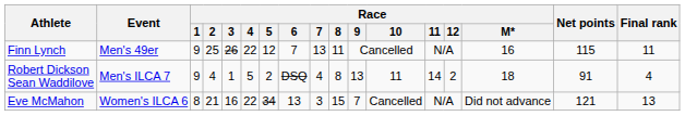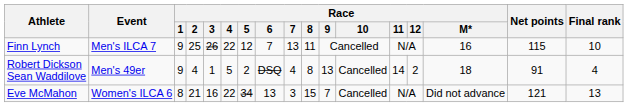 <table class="wikitable" style="font-size:90%">
 <tr>
 <th rowspan="2">Athlete</th>
 <th rowspan="2">Event</th>
 <th colspan="13">Race</th>
 <th rowspan=2>Net points</th>
 <th rowspan=2>Final rank</th>
 </tr>
 <tr style="font-size:95%">
 <th>1</th>
 <th>2</th>
 <th>3</th>
 <th>4</th>
 <th>5</th>
 <th>6</th>
 <th>7</th>
 <th>8</th>
 <th>9</th>
 <th>10</th>
 <th>11</th>
 <th>12</th>
 <th>M*</th>
 </tr>
 <tr align=center>
 <td align=left><a href='#'>Finn Lynch</a></td>
-<td align=left><a href='#'>Men's 49er</a></td>
+<td align=left><a href='#'>Men's ILCA 7</a></td>
 <td>9</td>
 <td>25</td>
 <td><s>26</s></td>
 <td>22</td>
 <td>12</td>
 <td>7</td>
 <td>13</td>
 <td>11</td>
 <td colspan=2>Cancelled</td>
 <td colspan=2>N/A</td>
 <td>16</td>
 <td>115</td>
-<td>11</td>
+<td>10</td>
 </tr>
 <tr align=center>
 <td align=left><a href='#'>Robert Dickson</a><br><a href='#'>Sean Waddilove</a></td>
-<td align=left><a href='#'>Men's ILCA 7</a></td>
+<td align=left><a href='#'>Men's 49er</a></td>
 <td>9</td>
 <td>4</td>
 <td>1</td>
 <td>5</td>
 <td>2</td>
 <td><s><abbr>DSQ</abbr></s></td>
 <td>4</td>
 <td>8</td>
 <td>13</td>
-<td>11</td>
+<td>Cancelled</td>
 <td>14</td>
 <td>2</td>
 <td>18</td>
 <td>91</td>
 <td>4</td>
 </tr>
 <tr align=center>
 <td align=left><a href='#'>Eve McMahon</a></td>
 <td align=left><a href='#'>Women's ILCA 6</a></td>
 <td>8</td>
 <td>21</td>
 <td>16</td>
 <td>22</td>
 <td><s>34</s></td>
 <td>13</td>
 <td>3</td>
 <td>15</td>
 <td>7</td>
 <td>Cancelled</td>
 <td colspan=2>N/A</td>
 <td>Did not advance</td>
 <td>121</td>
 <td>13</td>
 </tr>
 </table>
